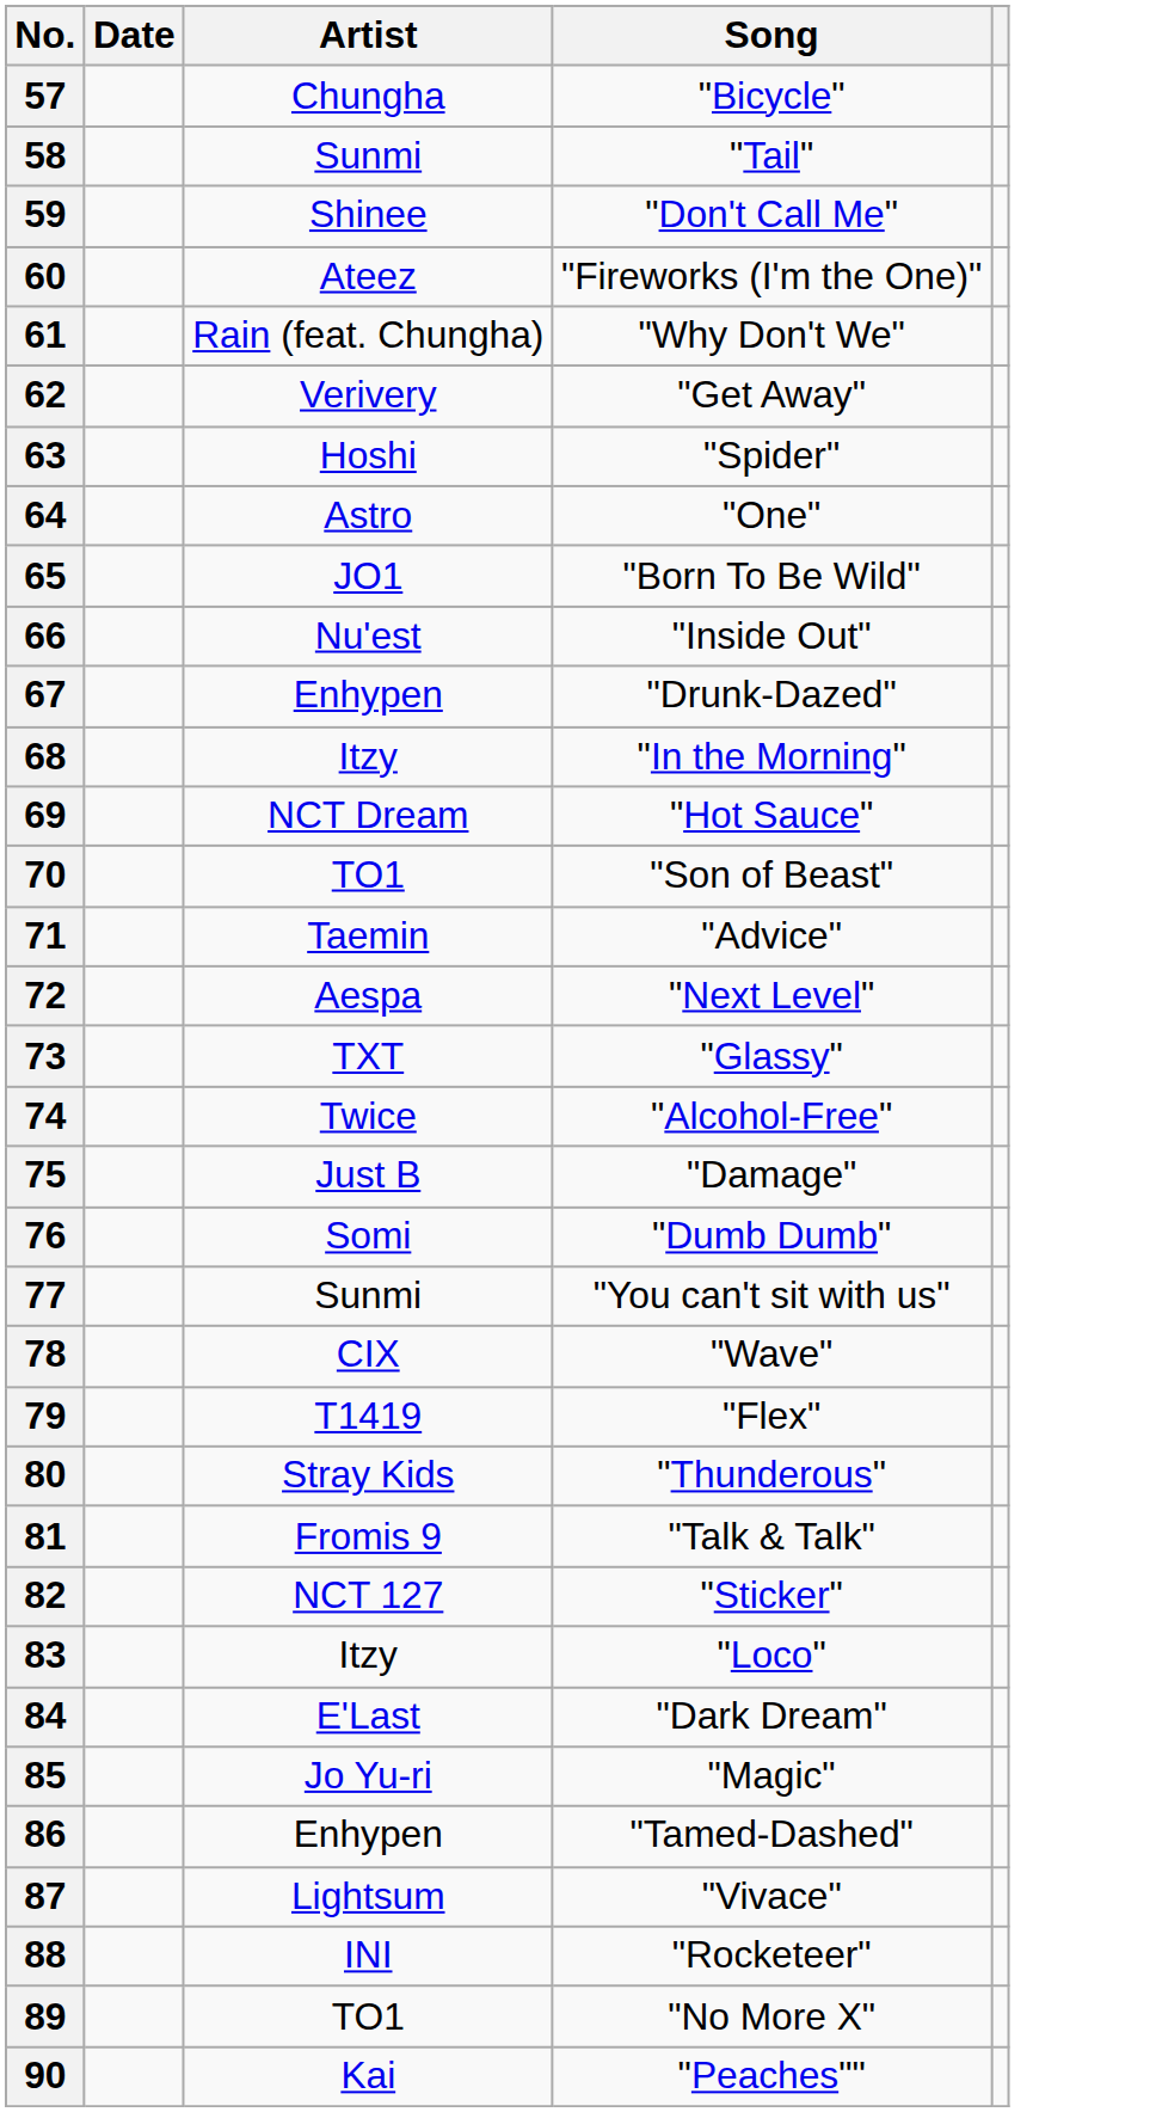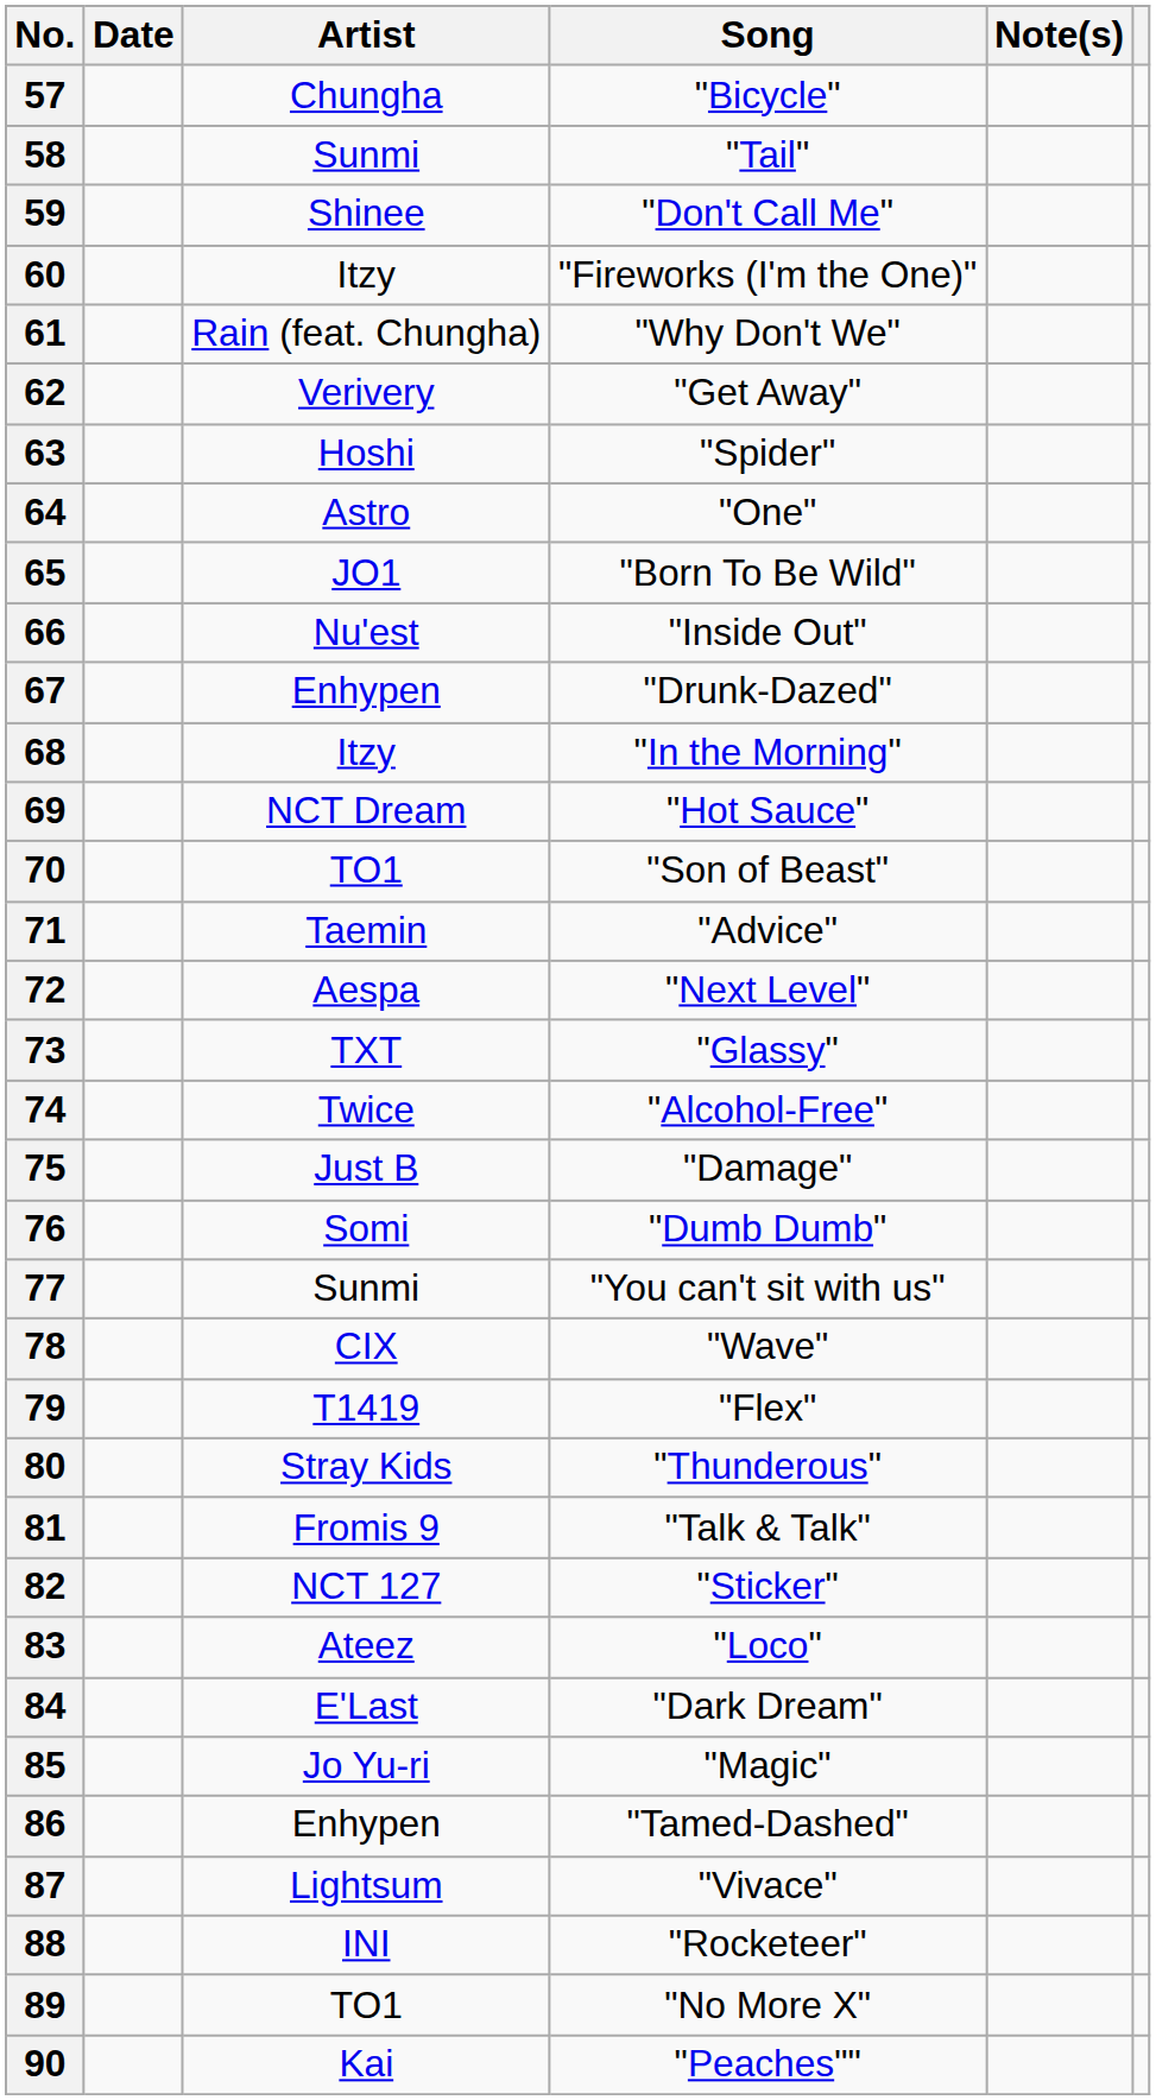 <table class="wikitable plainrowheaders sortable" style="text-align:center">
 <tr>
 <th scope="col">No.</th>
 <th scope="col">Date</th>
 <th scope="col">Artist</th>
 <th scope="col">Song</th>
+<th scope="col">Note(s)</th>
 <th scope="col" class="unsortable"></th>
 </tr>
 <tr>
 <th scope="row">57</th>
 <td></td>
 <td><a href='#'>Chungha</a></td>
 <td>"<a href='#'>Bicycle</a>"</td>
 <td></td>
+<td></td>
 </tr>
 <tr>
 <th scope="row">58</th>
 <td></td>
 <td><a href='#'>Sunmi</a></td>
 <td>"<a href='#'>Tail</a>"</td>
+<td></td>
 <td></td>
 </tr>
 <tr>
 <th scope="row">59</th>
 <td></td>
 <td><a href='#'>Shinee</a></td>
 <td>"<a href='#'>Don't Call Me</a>"</td>
 <td></td>
+<td></td>
 </tr>
 <tr>
 <th scope="row">60</th>
 <td></td>
-<td><a href='#'>Ateez</a></td>
+<td>Itzy</td>
 <td>"Fireworks (I'm the One)"</td>
+<td></td>
 <td></td>
 </tr>
 <tr>
 <th scope="row">61</th>
 <td></td>
 <td><a href='#'>Rain</a> (feat. Chungha)</td>
 <td>"Why Don't We"</td>
 <td></td>
+<td></td>
 </tr>
 <tr>
 <th scope="row">62</th>
 <td></td>
 <td><a href='#'>Verivery</a></td>
 <td>"Get Away"</td>
+<td></td>
 <td></td>
 </tr>
 <tr>
 <th scope="row">63</th>
 <td></td>
 <td><a href='#'>Hoshi</a></td>
 <td>"Spider"</td>
 <td></td>
+<td></td>
 </tr>
 <tr>
 <th scope="row">64</th>
 <td></td>
 <td><a href='#'>Astro</a></td>
 <td>"One"</td>
+<td></td>
 <td></td>
 </tr>
 <tr>
 <th scope="row">65</th>
 <td></td>
 <td><a href='#'>JO1</a></td>
 <td>"Born To Be Wild"</td>
 <td></td>
+<td></td>
 </tr>
 <tr>
 <th scope="row">66</th>
 <td></td>
 <td><a href='#'>Nu'est</a></td>
 <td>"Inside Out"</td>
+<td></td>
 <td></td>
 </tr>
 <tr>
 <th scope="row">67</th>
 <td></td>
 <td><a href='#'>Enhypen</a></td>
 <td>"Drunk-Dazed"</td>
 <td></td>
+<td></td>
 </tr>
 <tr>
 <th scope="row">68</th>
 <td></td>
 <td><a href='#'>Itzy</a></td>
 <td>"<a href='#'>In the Morning</a>"</td>
+<td></td>
 <td></td>
 </tr>
 <tr>
 <th scope="row">69</th>
 <td></td>
 <td><a href='#'>NCT Dream</a></td>
 <td>"<a href='#'>Hot Sauce</a>"</td>
 <td></td>
+<td></td>
 </tr>
 <tr>
 <th scope="row">70</th>
 <td></td>
 <td><a href='#'>TO1</a></td>
 <td>"Son of Beast"</td>
+<td></td>
 <td></td>
 </tr>
 <tr>
 <th scope="row">71</th>
 <td></td>
 <td><a href='#'>Taemin</a></td>
 <td>"Advice"</td>
 <td></td>
+<td></td>
 </tr>
 <tr>
 <th scope="row">72</th>
 <td></td>
 <td><a href='#'>Aespa</a></td>
 <td>"<a href='#'>Next Level</a>"</td>
+<td></td>
 <td></td>
 </tr>
 <tr>
 <th scope="row">73</th>
 <td></td>
 <td><a href='#'>TXT</a></td>
 <td>"<a href='#'>Glassy</a>"</td>
 <td></td>
+<td></td>
 </tr>
 <tr>
 <th scope="row">74</th>
 <td></td>
 <td><a href='#'>Twice</a></td>
 <td>"<a href='#'>Alcohol-Free</a>"</td>
+<td></td>
 <td></td>
 </tr>
 <tr>
 <th scope="row">75</th>
 <td></td>
 <td><a href='#'>Just B</a></td>
 <td>"Damage"</td>
 <td></td>
+<td></td>
 </tr>
 <tr>
 <th scope="row">76</th>
 <td></td>
 <td><a href='#'>Somi</a></td>
 <td>"<a href='#'>Dumb Dumb</a>"</td>
+<td></td>
 <td></td>
 </tr>
 <tr>
 <th scope="row">77</th>
 <td></td>
 <td>Sunmi</td>
 <td>"You can't sit with us"</td>
 <td></td>
+<td></td>
 </tr>
 <tr>
 <th scope="row">78</th>
 <td></td>
 <td><a href='#'>CIX</a></td>
 <td>"Wave"</td>
+<td></td>
 <td></td>
 </tr>
 <tr>
 <th scope="row">79</th>
 <td></td>
 <td><a href='#'>T1419</a></td>
 <td>"Flex"</td>
 <td></td>
+<td></td>
 </tr>
 <tr>
 <th scope="row">80</th>
 <td></td>
 <td><a href='#'>Stray Kids</a></td>
 <td>"<a href='#'>Thunderous</a>"</td>
+<td></td>
 <td></td>
 </tr>
 <tr>
 <th scope="row">81</th>
 <td></td>
 <td><a href='#'>Fromis 9</a></td>
 <td>"Talk & Talk"</td>
 <td></td>
+<td></td>
 </tr>
 <tr>
 <th scope="row">82</th>
 <td></td>
 <td><a href='#'>NCT 127</a></td>
 <td>"<a href='#'>Sticker</a>"</td>
 <td></td>
+<td></td>
 </tr>
 <tr>
 <th scope="row">83</th>
 <td></td>
-<td>Itzy</td>
+<td><a href='#'>Ateez</a></td>
 <td>"<a href='#'>Loco</a>"</td>
+<td></td>
 <td></td>
 </tr>
 <tr>
 <th scope="row">84</th>
 <td></td>
 <td><a href='#'>E'Last</a></td>
 <td>"Dark Dream"</td>
 <td></td>
+<td></td>
 </tr>
 <tr>
 <th scope="row">85</th>
 <td></td>
 <td><a href='#'>Jo Yu-ri</a></td>
 <td>"Magic"</td>
+<td></td>
 <td></td>
 </tr>
 <tr>
 <th scope="row">86</th>
 <td></td>
 <td>Enhypen</td>
 <td>"Tamed-Dashed"</td>
 <td></td>
+<td></td>
 </tr>
 <tr>
 <th scope="row">87</th>
 <td></td>
 <td><a href='#'>Lightsum</a></td>
 <td>"Vivace"</td>
+<td></td>
 <td></td>
 </tr>
 <tr>
 <th scope="row">88</th>
 <td></td>
 <td><a href='#'>INI</a></td>
 <td>"Rocketeer"</td>
 <td></td>
+<td></td>
 </tr>
 <tr>
 <th scope="row">89</th>
 <td></td>
 <td>TO1</td>
 <td>"No More X"</td>
+<td></td>
 <td></td>
 </tr>
 <tr>
 <th scope="row">90</th>
 <td></td>
 <td><a href='#'>Kai</a></td>
 <td>"<a href='#'>Peaches</a>""</td>
 <td></td>
+<td></td>
 </tr>
 </table>
